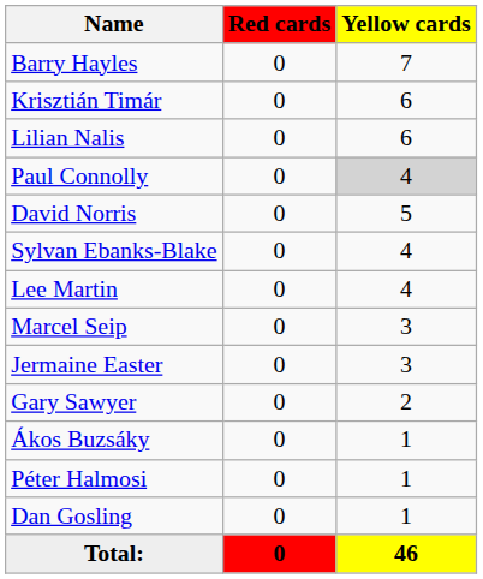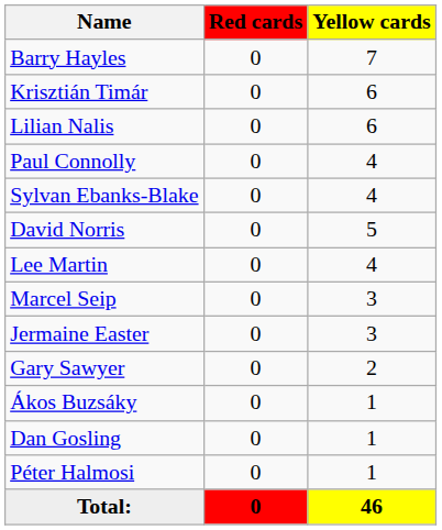 <table class="wikitable" style="text-align:center">
 <tr>
 <th>Name</th>
 <th style="background:Red;">Red cards</th>
 <th style="background:Yellow;">Yellow cards</th>
 </tr>
 <tr>
 <td align="left"><a href='#'>Barry Hayles</a></td>
 <td>0</td>
 <td>7</td>
 </tr>
 <tr>
 <td align="left"><a href='#'>Krisztián Timár</a></td>
 <td>0</td>
 <td>6</td>
 </tr>
 <tr>
 <td align="left"><a href='#'>Lilian Nalis</a></td>
 <td>0</td>
 <td>6</td>
 </tr>
 <tr>
 <td align="left"><a href='#'>Paul Connolly</a></td>
 <td>0</td>
-<td style="background: lightgrey;">4</td>
+<td>4</td>
+</tr>
+<tr>
+<td align="left"><a href='#'>Sylvan Ebanks-Blake</a></td>
+<td>0</td>
+<td>4</td>
 </tr>
 <tr>
 <td align="left"><a href='#'>David Norris</a></td>
 <td>0</td>
 <td>5</td>
-</tr>
-<tr>
-<td align="left"><a href='#'>Sylvan Ebanks-Blake</a></td>
-<td>0</td>
-<td>4</td>
 </tr>
 <tr>
 <td align="left"><a href='#'>Lee Martin</a></td>
 <td>0</td>
 <td>4</td>
 </tr>
 <tr>
 <td align="left"><a href='#'>Marcel Seip</a></td>
 <td>0</td>
 <td>3</td>
 </tr>
 <tr>
 <td align="left"><a href='#'>Jermaine Easter</a></td>
 <td>0</td>
 <td>3</td>
 </tr>
 <tr>
 <td align="left"><a href='#'>Gary Sawyer</a></td>
 <td>0</td>
 <td>2</td>
 </tr>
 <tr>
 <td align="left"><a href='#'>Ákos Buzsáky</a></td>
 <td>0</td>
 <td>1</td>
 </tr>
 <tr>
-<td align="left"><a href='#'>Péter Halmosi</a></td>
+<td align="left"><a href='#'>Dan Gosling</a></td>
 <td>0</td>
 <td>1</td>
 </tr>
 <tr>
-<td align="left"><a href='#'>Dan Gosling</a></td>
+<td align="left"><a href='#'>Péter Halmosi</a></td>
 <td>0</td>
 <td>1</td>
 </tr>
 <tr>
 <td style="background:#EEEEEE;"><strong>Total:</strong></td>
 <td style="background:Red;"><strong>0</strong></td>
 <td style="background:Yellow;"><strong>46</strong></td>
 </tr>
 </table>
